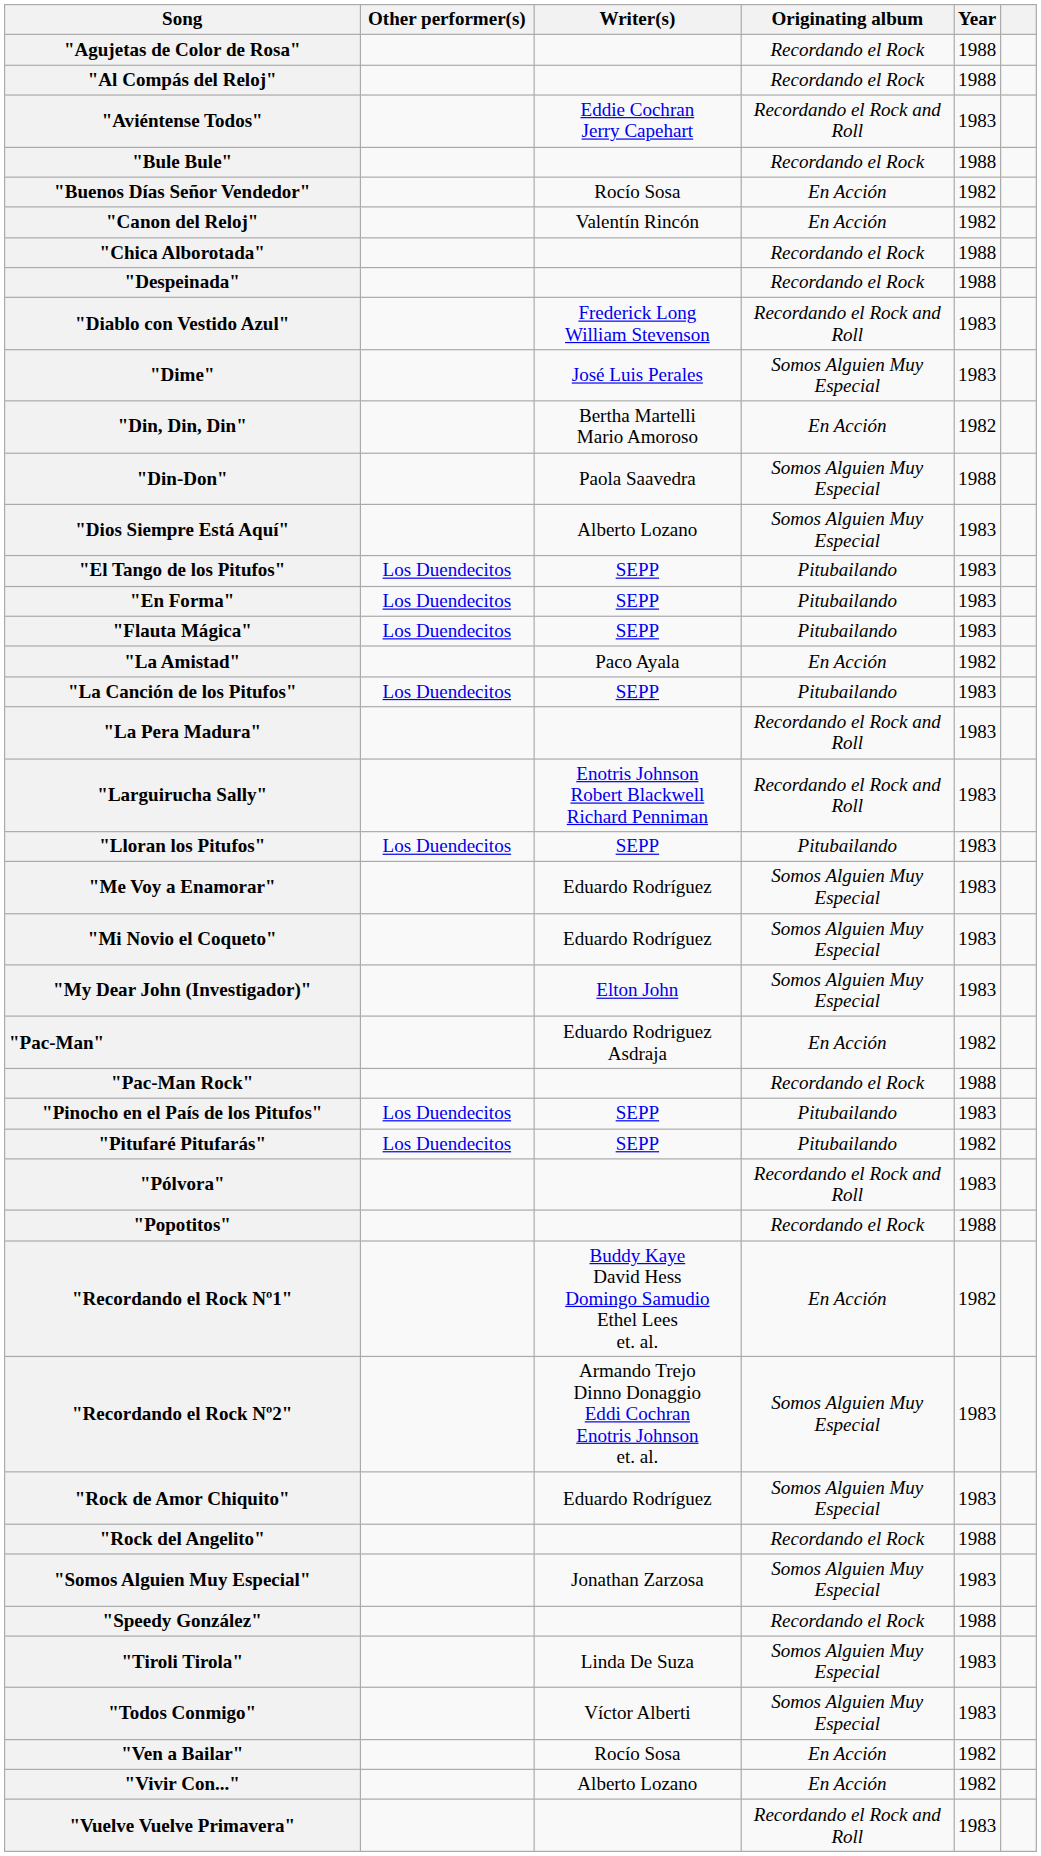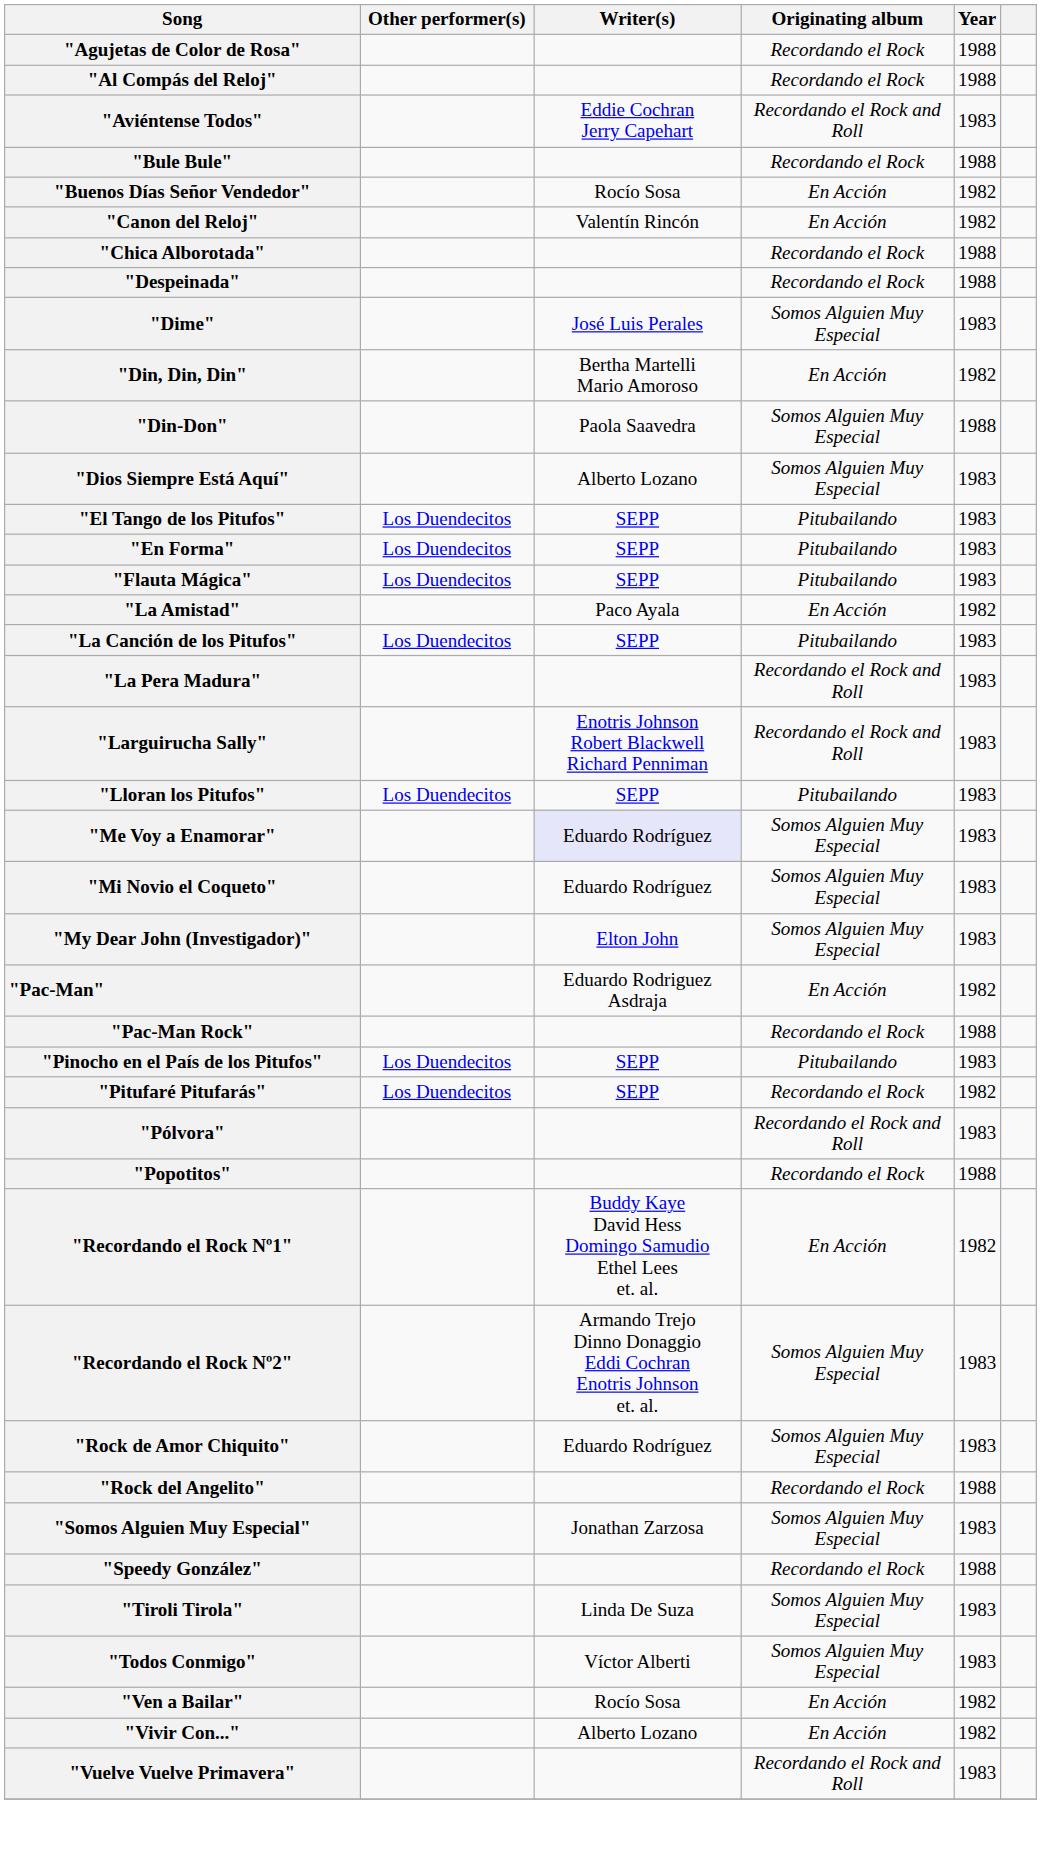 <table class="wikitable sortable plainrowheaders" style="text-align:center;">
 <tr>
 <th scope="col" style="width:23em;">Song</th>
 <th scope="col" style="width:10em;">Other performer(s)</th>
 <th scope="col" style="width:13em;" class="unsortable">Writer(s)</th>
 <th scope="col" style="width:13em;">Originating album</th>
 <th scope="col" style="width:2em;">Year</th>
 <th scope="col" style="width:2em;" class="unsortable"></th>
 </tr>
 <tr>
 <th scope="row">"Agujetas de Color de Rosa"</th>
 <td></td>
 <td></td>
 <td><em>Recordando el Rock</em></td>
 <td>1988</td>
 <td></td>
 </tr>
 <tr>
 <th scope="row">"Al Compás del Reloj"</th>
 <td></td>
 <td></td>
 <td><em>Recordando el Rock</em></td>
 <td>1988</td>
 <td></td>
 </tr>
 <tr>
 <th scope="row">"Aviéntense Todos"</th>
 <td></td>
 <td><a href='#'>Eddie Cochran</a><br><a href='#'>Jerry Capehart</a></td>
 <td><em>Recordando el Rock and Roll</em></td>
 <td>1983</td>
 <td></td>
 </tr>
 <tr>
 <th scope="row">"Bule Bule"</th>
 <td></td>
 <td></td>
 <td><em>Recordando el Rock</em></td>
 <td>1988</td>
 <td></td>
 </tr>
 <tr>
 <th scope="row">"Buenos Días Señor Vendedor"</th>
 <td></td>
 <td>Rocío Sosa</td>
 <td><em>En Acción</em></td>
 <td>1982</td>
 <td></td>
 </tr>
 <tr>
 <th scope="row">"Canon del Reloj"</th>
 <td></td>
 <td>Valentín Rincón</td>
 <td><em>En Acción</em></td>
 <td>1982</td>
 <td></td>
 </tr>
 <tr>
 <th scope="row">"Chica Alborotada"</th>
 <td></td>
 <td></td>
 <td><em>Recordando el Rock</em></td>
 <td>1988</td>
 <td></td>
 </tr>
 <tr>
 <th scope="row">"Despeinada"</th>
 <td></td>
 <td></td>
 <td><em>Recordando el Rock</em></td>
 <td>1988</td>
-<td></td>
-</tr>
-<tr>
-<th scope="row">"Diablo con Vestido Azul"</th>
-<td></td>
-<td><a href='#'>Frederick Long</a><br><a href='#'>William Stevenson</a></td>
-<td><em>Recordando el Rock and Roll</em></td>
-<td>1983</td>
 <td></td>
 </tr>
 <tr>
 <th scope="row">"Dime"</th>
 <td></td>
 <td><a href='#'>José Luis Perales</a></td>
 <td><em>Somos Alguien Muy Especial</em></td>
 <td>1983</td>
 <td></td>
 </tr>
 <tr>
 <th scope="row">"Din, Din, Din"</th>
 <td></td>
 <td>Bertha Martelli<br>Mario Amoroso</td>
 <td><em>En Acción</em></td>
 <td>1982</td>
 <td></td>
 </tr>
 <tr>
 <th scope="row">"Din-Don"</th>
 <td></td>
 <td>Paola Saavedra</td>
 <td><em>Somos Alguien Muy Especial</em></td>
 <td>1988</td>
 <td></td>
 </tr>
 <tr>
 <th scope="row">"Dios Siempre Está Aquí"</th>
 <td></td>
 <td>Alberto Lozano</td>
 <td><em>Somos Alguien Muy Especial</em></td>
 <td>1983</td>
 <td></td>
 </tr>
 <tr>
 <th scope="row">"El Tango de los Pitufos"</th>
 <td><a href='#'>Los Duendecitos</a></td>
 <td><a href='#'>SEPP</a></td>
 <td><em>Pitubailando</em></td>
 <td>1983</td>
 <td></td>
 </tr>
 <tr>
 <th scope="row">"En Forma"</th>
 <td><a href='#'>Los Duendecitos</a></td>
 <td><a href='#'>SEPP</a></td>
 <td><em>Pitubailando</em></td>
 <td>1983</td>
 <td></td>
 </tr>
 <tr>
 <th scope="row">"Flauta Mágica"</th>
 <td><a href='#'>Los Duendecitos</a></td>
 <td><a href='#'>SEPP</a></td>
 <td><em>Pitubailando</em></td>
 <td>1983</td>
 <td></td>
 </tr>
 <tr>
 <th scope="row">"La Amistad"</th>
 <td></td>
 <td>Paco Ayala</td>
 <td><em>En Acción</em></td>
 <td>1982</td>
 <td></td>
 </tr>
 <tr>
 <th scope="row">"La Canción de los Pitufos"</th>
 <td><a href='#'>Los Duendecitos</a></td>
 <td><a href='#'>SEPP</a></td>
 <td><em>Pitubailando</em></td>
 <td>1983</td>
 <td></td>
 </tr>
 <tr>
 <th scope="row">"La Pera Madura"</th>
 <td></td>
 <td></td>
 <td><em>Recordando el Rock and Roll</em></td>
 <td>1983</td>
 <td></td>
 </tr>
 <tr>
 <th scope="row">"Larguirucha Sally"</th>
 <td></td>
 <td><a href='#'>Enotris Johnson</a><br><a href='#'>Robert Blackwell</a><br><a href='#'>Richard Penniman</a></td>
 <td><em>Recordando el Rock and Roll</em></td>
 <td>1983</td>
 <td></td>
 </tr>
 <tr>
 <th scope="row">"Lloran los Pitufos"</th>
 <td><a href='#'>Los Duendecitos</a></td>
 <td><a href='#'>SEPP</a></td>
 <td><em>Pitubailando</em></td>
 <td>1983</td>
 <td></td>
 </tr>
 <tr>
 <th scope="row">"Me Voy a Enamorar"</th>
 <td></td>
-<td>Eduardo Rodríguez</td>
+<td style="background: lavender;">Eduardo Rodríguez</td>
 <td><em>Somos Alguien Muy Especial</em></td>
 <td>1983</td>
 <td></td>
 </tr>
 <tr>
 <th scope="row">"Mi Novio el Coqueto"</th>
 <td></td>
 <td>Eduardo Rodríguez</td>
 <td><em>Somos Alguien Muy Especial</em></td>
 <td>1983</td>
 <td></td>
 </tr>
 <tr>
 <th scope="row">"My Dear John (Investigador)"</th>
 <td></td>
 <td><a href='#'>Elton John</a></td>
 <td><em>Somos Alguien Muy Especial</em></td>
 <td>1983</td>
 <td></td>
 </tr>
 <tr>
 <th scope="row" style="text-align:left;">"Pac-Man"</th>
 <td></td>
 <td>Eduardo Rodriguez Asdraja</td>
 <td><em>En Acción</em></td>
 <td>1982</td>
 <td></td>
 </tr>
 <tr>
 <th scope="row">"Pac-Man Rock"</th>
 <td></td>
 <td></td>
 <td><em>Recordando el Rock</em></td>
 <td>1988</td>
 <td></td>
 </tr>
 <tr>
 <th scope="row">"Pinocho en el País de los Pitufos"</th>
 <td><a href='#'>Los Duendecitos</a></td>
 <td><a href='#'>SEPP</a></td>
 <td><em>Pitubailando</em></td>
 <td>1983</td>
 <td></td>
 </tr>
 <tr>
 <th scope="row">"Pitufaré Pitufarás"</th>
 <td><a href='#'>Los Duendecitos</a></td>
 <td><a href='#'>SEPP</a></td>
-<td><em>Pitubailando</em></td>
+<td><em>Recordando el Rock</em></td>
 <td>1982</td>
 <td></td>
 </tr>
 <tr>
 <th scope="row">"Pólvora"</th>
 <td></td>
 <td></td>
 <td><em>Recordando el Rock and Roll</em></td>
 <td>1983</td>
 <td></td>
 </tr>
 <tr>
 <th scope="row">"Popotitos"</th>
 <td></td>
 <td></td>
 <td><em>Recordando el Rock</em></td>
 <td>1988</td>
 <td></td>
 </tr>
 <tr>
 <th scope="row">"Recordando el Rock Nº1"</th>
 <td></td>
 <td><a href='#'>Buddy Kaye</a><br>David Hess<br><a href='#'>Domingo Samudio</a><br>Ethel Lees<br>et. al.</td>
 <td><em>En Acción</em></td>
 <td>1982</td>
 <td></td>
 </tr>
 <tr>
 <th scope="row">"Recordando el Rock Nº2"</th>
 <td></td>
 <td>Armando Trejo<br>Dinno Donaggio<br><a href='#'>Eddi Cochran</a><br><a href='#'>Enotris Johnson</a><br>et. al.</td>
 <td><em>Somos Alguien Muy Especial</em></td>
 <td>1983</td>
 <td></td>
 </tr>
 <tr>
 <th scope="row">"Rock de Amor Chiquito"</th>
 <td></td>
 <td>Eduardo Rodríguez</td>
 <td><em>Somos Alguien Muy Especial</em></td>
 <td>1983</td>
 <td></td>
 </tr>
 <tr>
 <th scope="row">"Rock del Angelito"</th>
 <td></td>
 <td></td>
 <td><em>Recordando el Rock</em></td>
 <td>1988</td>
 <td></td>
 </tr>
 <tr>
 <th scope="row">"Somos Alguien Muy Especial"</th>
 <td></td>
 <td>Jonathan Zarzosa</td>
 <td><em>Somos Alguien Muy Especial</em></td>
 <td>1983</td>
 <td></td>
 </tr>
 <tr>
 <th scope="row">"Speedy González"</th>
 <td></td>
 <td></td>
 <td><em>Recordando el Rock</em></td>
 <td>1988</td>
 <td></td>
 </tr>
 <tr>
 <th scope="row">"Tiroli Tirola"</th>
 <td></td>
 <td>Linda De Suza</td>
 <td><em>Somos Alguien Muy Especial</em></td>
 <td>1983</td>
 <td></td>
 </tr>
 <tr>
 <th scope="row">"Todos Conmigo"</th>
 <td></td>
 <td>Víctor Alberti</td>
 <td><em>Somos Alguien Muy Especial</em></td>
 <td>1983</td>
 <td></td>
 </tr>
 <tr>
 <th scope="row">"Ven a Bailar"</th>
 <td></td>
 <td>Rocío Sosa</td>
 <td><em>En Acción</em></td>
 <td>1982</td>
 <td></td>
 </tr>
 <tr>
 <th scope="row">"Vivir Con..."</th>
 <td></td>
 <td>Alberto Lozano</td>
 <td><em>En Acción</em></td>
 <td>1982</td>
 <td></td>
 </tr>
 <tr>
 <th scope="row">"Vuelve Vuelve Primavera"</th>
 <td></td>
 <td></td>
 <td><em>Recordando el Rock and Roll</em></td>
 <td>1983</td>
 <td></td>
 </tr>
 <tr>
 </tr>
 </table>
